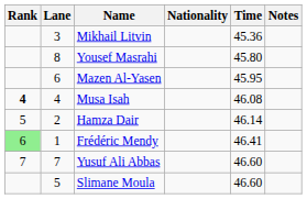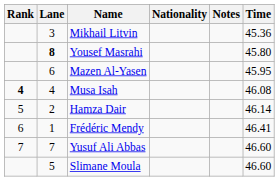 <table class="wikitable sortable" style="text-align:center;font-size:95%">
 <tr>
 <th>Rank</th>
 <th>Lane</th>
 <th>Name</th>
 <th>Nationality</th>
+<th>Notes</th>
 <th>Time</th>
-<th>Notes</th>
 </tr>
 <tr>
 <td></td>
 <td>3</td>
 <td align=left><a href='#'>Mikhail Litvin</a></td>
 <td align=left></td>
+<td></td>
 <td>45.36</td>
-<td></td>
 </tr>
 <tr>
 <td></td>
-<td>8</td>
+<td><strong>8</strong></td>
 <td align=left><a href='#'>Yousef Masrahi</a></td>
 <td align=left></td>
+<td></td>
 <td>45.80</td>
-<td></td>
 </tr>
 <tr>
 <td></td>
 <td>6</td>
 <td align=left><a href='#'>Mazen Al-Yasen</a></td>
 <td align=left></td>
+<td></td>
 <td>45.95</td>
-<td></td>
 </tr>
 <tr>
 <td><strong>4</strong></td>
 <td>4</td>
 <td align=left><a href='#'>Musa Isah</a></td>
 <td align=left></td>
+<td></td>
 <td>46.08</td>
-<td></td>
 </tr>
 <tr>
 <td>5</td>
 <td>2</td>
 <td align=left><a href='#'>Hamza Dair</a></td>
 <td align=left></td>
+<td></td>
 <td>46.14</td>
-<td></td>
 </tr>
 <tr>
-<td style="background: lightgreen;">6</td>
+<td>6</td>
 <td>1</td>
 <td align=left><a href='#'>Frédéric Mendy</a></td>
 <td align=left></td>
+<td></td>
 <td>46.41</td>
-<td></td>
 </tr>
 <tr>
 <td>7</td>
 <td>7</td>
 <td align=left><a href='#'>Yusuf Ali Abbas</a></td>
 <td align=left></td>
+<td></td>
 <td>46.60</td>
-<td></td>
 </tr>
 <tr>
 <td></td>
 <td>5</td>
 <td align=left><a href='#'>Slimane Moula</a></td>
 <td align=left></td>
+<td></td>
 <td>46.60</td>
-<td></td>
 </tr>
 </table>
